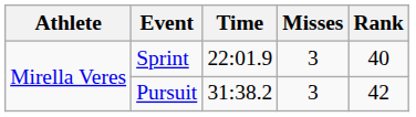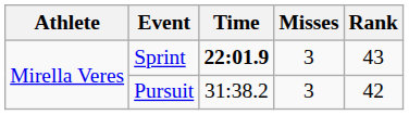 <table class="wikitable" style="font-size:90%">
 <tr>
 <th>Athlete</th>
 <th>Event</th>
 <th>Time</th>
 <th>Misses</th>
 <th>Rank</th>
 </tr>
 <tr align=center>
 <td align=left rowspan=2><a href='#'>Mirella Veres</a></td>
 <td align=left><a href='#'>Sprint</a></td>
-<td>22:01.9</td>
+<td><strong>22:01.9</strong></td>
 <td>3</td>
-<td>40</td>
+<td>43</td>
 </tr>
 <tr align=center>
 <td align=left><a href='#'>Pursuit</a></td>
 <td>31:38.2</td>
 <td>3</td>
 <td>42</td>
 </tr>
 </table>
